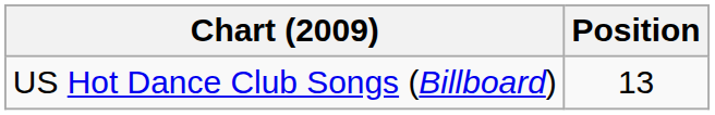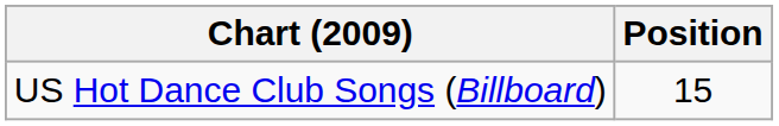 <table class="wikitable">
 <tr>
 <th>Chart (2009)</th>
 <th>Position</th>
 </tr>
 <tr>
 <td>US <a href='#'>Hot Dance Club Songs</a> (<em><a href='#'>Billboard</a></em>)</td>
-<td style="text-align:center;">13</td>
+<td style="text-align:center;">15</td>
 </tr>
 </table>
